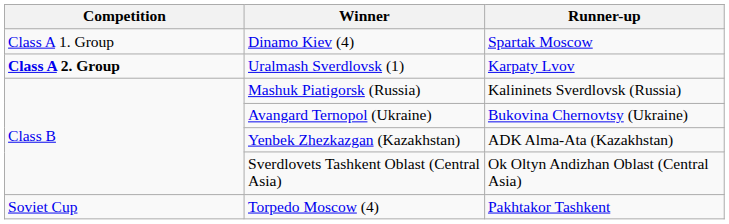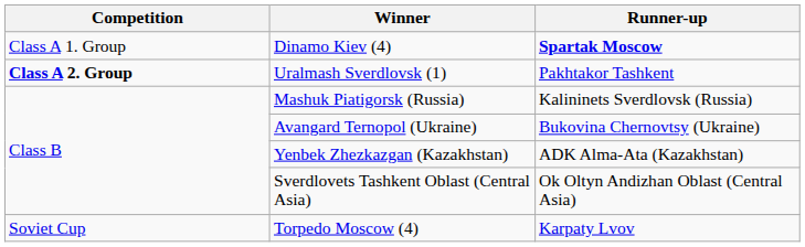 <table class="wikitable">
 <tr>
 <th style="width:15em">Competition</th>
 <th style="width:15em">Winner</th>
 <th style="width:15em">Runner-up</th>
 </tr>
 <tr>
 <td><a href='#'>Class A</a> 1. Group</td>
 <td><a href='#'>Dinamo Kiev</a> (4)</td>
-<td><a href='#'>Spartak Moscow</a></td>
+<td><strong><a href='#'>Spartak Moscow</a></strong></td>
 </tr>
 <tr>
 <td><strong><a href='#'>Class A</a> 2. Group</strong></td>
 <td><a href='#'>Uralmash Sverdlovsk</a> (1)</td>
-<td><a href='#'>Karpaty Lvov</a></td>
+<td><a href='#'>Pakhtakor Tashkent</a></td>
 </tr>
 <tr>
 <td rowspan=4><a href='#'>Class B</a></td>
 <td><a href='#'>Mashuk Piatigorsk</a> (Russia)</td>
 <td>Kalininets Sverdlovsk (Russia)</td>
 </tr>
 <tr>
 <td><a href='#'>Avangard Ternopol</a> (Ukraine)</td>
 <td><a href='#'>Bukovina Chernovtsy</a> (Ukraine)</td>
 </tr>
 <tr>
 <td><a href='#'>Yenbek Zhezkazgan</a> (Kazakhstan)</td>
 <td>ADK Alma-Ata (Kazakhstan)</td>
 </tr>
 <tr>
 <td>Sverdlovets Tashkent Oblast (Central Asia)</td>
 <td>Ok Oltyn Andizhan Oblast (Central Asia)</td>
 </tr>
 <tr>
 <td><a href='#'>Soviet Cup</a></td>
 <td><a href='#'>Torpedo Moscow</a> (4)</td>
-<td><a href='#'>Pakhtakor Tashkent</a></td>
+<td><a href='#'>Karpaty Lvov</a></td>
 </tr>
 </table>
